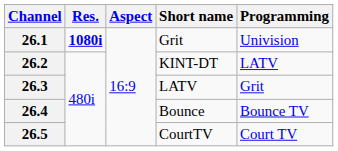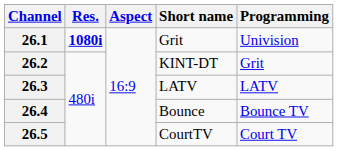 <table class="wikitable">
 <tr>
 <th scope = "col"><a href='#'>Channel</a></th>
 <th scope = "col"><a href='#'>Res.</a></th>
 <th scope = "col"><a href='#'>Aspect</a></th>
 <th scope = "col">Short name</th>
 <th scope = "col">Programming</th>
 </tr>
 <tr>
 <th scope = "row">26.1</th>
 <td><strong><a href='#'>1080i</a></strong></td>
 <td rowspan=5><a href='#'>16:9</a></td>
 <td>Grit</td>
 <td><a href='#'>Univision</a></td>
 </tr>
 <tr>
 <th scope = "row">26.2</th>
 <td rowspan=4><a href='#'>480i</a></td>
 <td>KINT-DT</td>
-<td><a href='#'>LATV</a></td>
+<td><a href='#'>Grit</a></td>
 </tr>
 <tr>
 <th scope = "row">26.3</th>
 <td>LATV</td>
-<td><a href='#'>Grit</a></td>
+<td><a href='#'>LATV</a></td>
 </tr>
 <tr>
 <th scope = "row">26.4</th>
 <td>Bounce</td>
 <td><a href='#'>Bounce TV</a></td>
 </tr>
 <tr>
 <th scope = "row">26.5</th>
 <td>CourtTV</td>
 <td><a href='#'>Court TV</a></td>
 </tr>
 </table>
